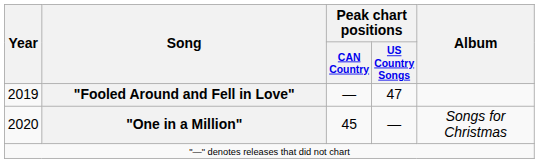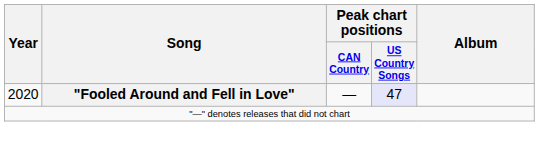 <table class="wikitable plainrowheaders" style="text-align:center">
 <tr>
 <th rowspan="2" style="width:2em;">Year</th>
 <th rowspan="2" style="width:20em;">Song</th>
 <th colspan="2">Peak chart<br>positions</th>
 <th rowspan="2" style="width:8em;">Album</th>
 </tr>
 <tr style="font-size:smaller;">
 <th style="width:3em; font-size:90%"><a href='#'>CAN<br>Country</a><br></th>
 <th style="width:3em; font-size:90%"><a href='#'>US<br>Country<br>Songs</a><br></th>
 </tr>
 <tr>
-<td>2019</td>
+<td>2020</td>
 <th scope="row">"Fooled Around and Fell in Love"<br></th>
 <td>—</td>
-<td>47</td>
+<td style="background: lavender;">47</td>
 <td></td>
-</tr>
-<tr>
-<td>2020</td>
-<th scope="row">"One in a Million"</th>
-<td>45</td>
-<td>—</td>
-<td><em>Songs for Christmas</em></td>
 </tr>
 <tr>
 <td colspan="5" style="font-size:8pt">"—" denotes releases that did not chart</td>
 </tr>
 </table>
